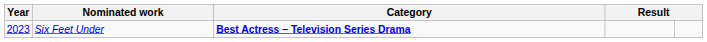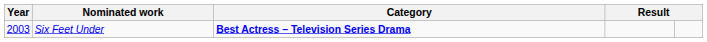 <table class=wikitable>
 <tr>
 <th width=4%>Year</th>
 <th width=26%>Nominated work</th>
 <th width=56%>Category</th>
 <th width=14% colspan=2>Result</th>
 </tr>
 <tr>
-<td><a href='#'>2023</a></td>
+<td><a href='#'>2003</a></td>
 <td><em><a href='#'>Six Feet Under</a></em></td>
 <td><strong><a href='#'>Best Actress – Television Series Drama</a></strong></td>
 <td></td>
 <td width=4% align=center></td>
 </tr>
 </table>
